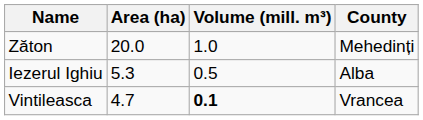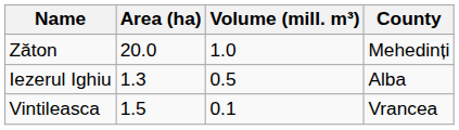 <table class="wikitable sortable">
 <tr>
 <th>Name</th>
 <th>Area (ha)</th>
 <th>Volume (mill. m³)</th>
 <th>County</th>
 </tr>
 <tr>
 <td>Zăton</td>
 <td>20.0</td>
 <td>1.0</td>
 <td>Mehedinți</td>
 </tr>
 <tr>
 <td>Iezerul Ighiu</td>
-<td>5.3</td>
+<td>1.3</td>
 <td>0.5</td>
 <td>Alba</td>
 </tr>
 <tr>
 <td>Vintileasca</td>
-<td>4.7</td>
-<td><strong>0.1</strong></td>
+<td>1.5</td>
+<td>0.1</td>
 <td>Vrancea</td>
 </tr>
 </table>
